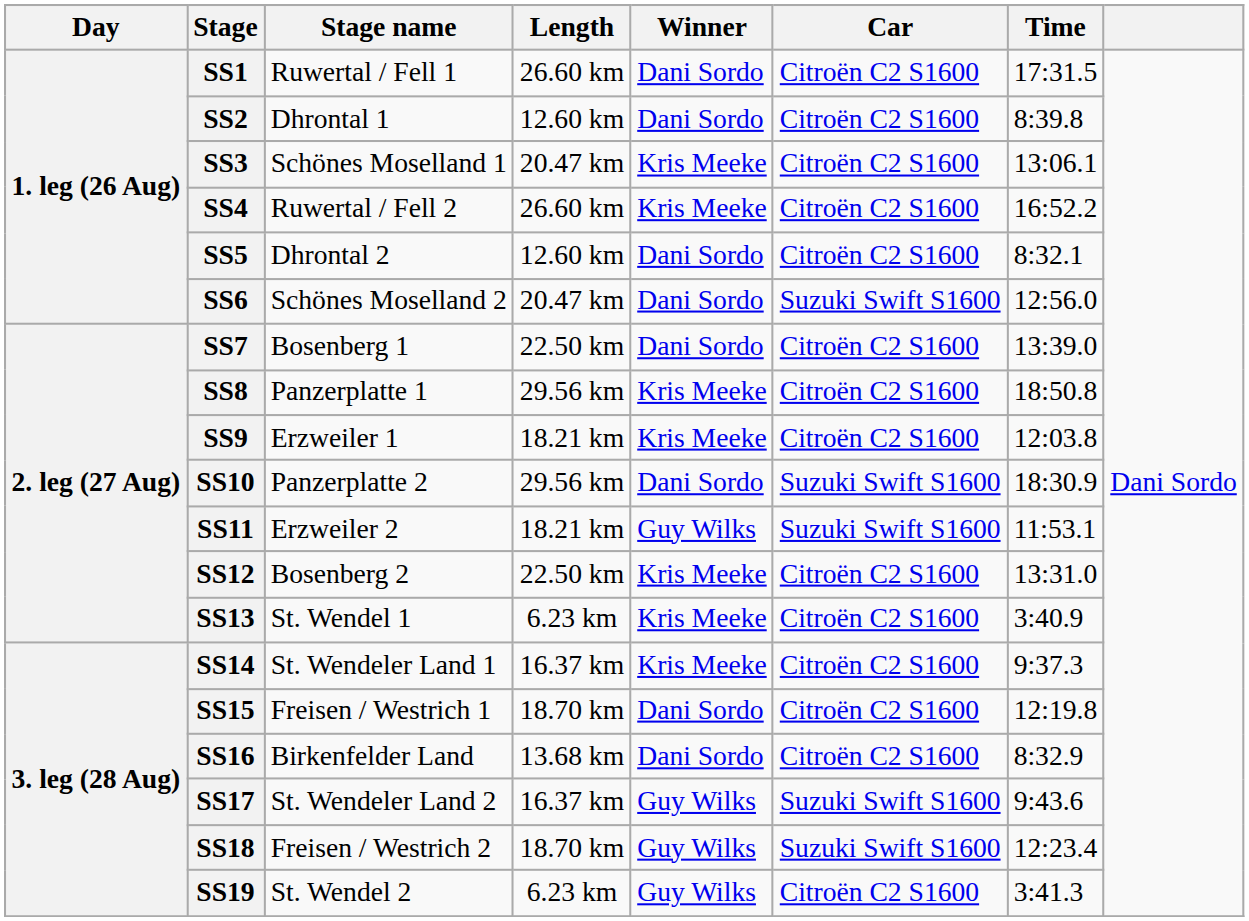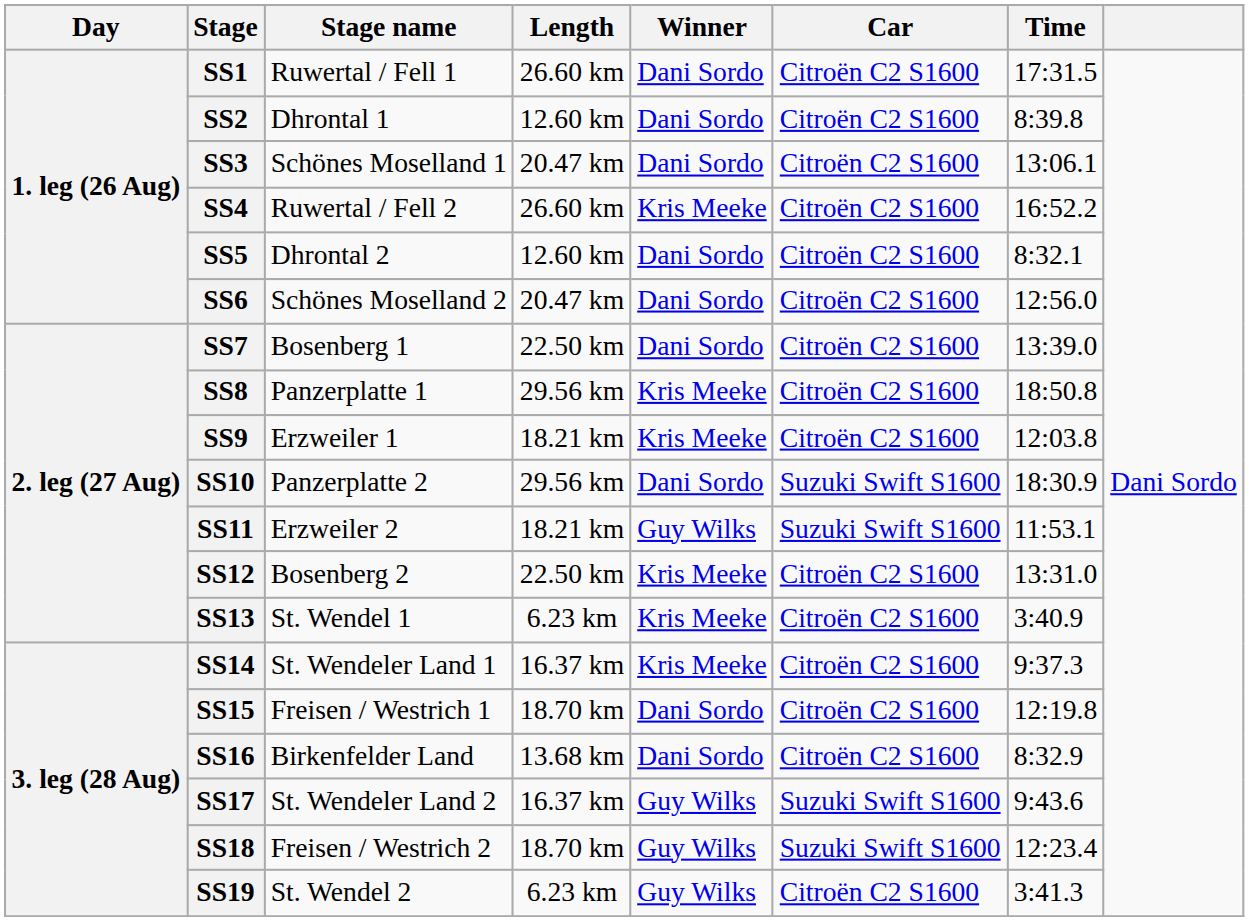 <table class="wikitable" style="font-size: 85%;">
 <tr>
 <th>Day</th>
 <th>Stage</th>
 <th>Stage name</th>
 <th>Length</th>
 <th>Winner</th>
 <th>Car</th>
 <th>Time</th>
 <th></th>
 </tr>
 <tr>
 <th rowspan="6">1. leg (26 Aug)</th>
 <th>SS1</th>
 <td>Ruwertal / Fell 1</td>
 <td align="center">26.60 km</td>
 <td> <a href='#'>Dani Sordo</a></td>
 <td><a href='#'>Citroën C2 S1600</a></td>
 <td>17:31.5</td>
 <td rowspan="19"> <a href='#'>Dani Sordo</a></td>
 </tr>
 <tr>
 <th>SS2</th>
 <td>Dhrontal 1</td>
 <td align="center">12.60 km</td>
 <td> <a href='#'>Dani Sordo</a></td>
 <td><a href='#'>Citroën C2 S1600</a></td>
 <td>8:39.8</td>
 </tr>
 <tr>
 <th>SS3</th>
 <td>Schönes Moselland 1</td>
 <td align="center">20.47 km</td>
-<td> <a href='#'>Kris Meeke</a></td>
+<td> <a href='#'>Dani Sordo</a></td>
 <td><a href='#'>Citroën C2 S1600</a></td>
 <td>13:06.1</td>
 </tr>
 <tr>
 <th>SS4</th>
 <td>Ruwertal / Fell 2</td>
 <td align="center">26.60 km</td>
 <td> <a href='#'>Kris Meeke</a></td>
 <td><a href='#'>Citroën C2 S1600</a></td>
 <td>16:52.2</td>
 </tr>
 <tr>
 <th>SS5</th>
 <td>Dhrontal 2</td>
 <td align="center">12.60 km</td>
 <td> <a href='#'>Dani Sordo</a></td>
 <td><a href='#'>Citroën C2 S1600</a></td>
 <td>8:32.1</td>
 </tr>
 <tr>
 <th>SS6</th>
 <td>Schönes Moselland 2</td>
 <td align="center">20.47 km</td>
 <td> <a href='#'>Dani Sordo</a></td>
-<td><a href='#'>Suzuki Swift S1600</a></td>
+<td><a href='#'>Citroën C2 S1600</a></td>
 <td>12:56.0</td>
 </tr>
 <tr>
 <th rowspan="7">2. leg (27 Aug)</th>
 <th>SS7</th>
 <td>Bosenberg 1</td>
 <td align="center">22.50 km</td>
 <td> <a href='#'>Dani Sordo</a></td>
 <td><a href='#'>Citroën C2 S1600</a></td>
 <td>13:39.0</td>
 </tr>
 <tr>
 <th>SS8</th>
 <td>Panzerplatte 1</td>
 <td align="center">29.56 km</td>
 <td> <a href='#'>Kris Meeke</a></td>
 <td><a href='#'>Citroën C2 S1600</a></td>
 <td>18:50.8</td>
 </tr>
 <tr>
 <th>SS9</th>
 <td>Erzweiler 1</td>
 <td align="center">18.21 km</td>
 <td> <a href='#'>Kris Meeke</a></td>
 <td><a href='#'>Citroën C2 S1600</a></td>
 <td>12:03.8</td>
 </tr>
 <tr>
 <th>SS10</th>
 <td>Panzerplatte 2</td>
 <td align="center">29.56 km</td>
 <td> <a href='#'>Dani Sordo</a></td>
 <td><a href='#'>Suzuki Swift S1600</a></td>
 <td>18:30.9</td>
 </tr>
 <tr>
 <th>SS11</th>
 <td>Erzweiler 2</td>
 <td align="center">18.21 km</td>
 <td> <a href='#'>Guy Wilks</a></td>
 <td><a href='#'>Suzuki Swift S1600</a></td>
 <td>11:53.1</td>
 </tr>
 <tr>
 <th>SS12</th>
 <td>Bosenberg 2</td>
 <td align="center">22.50 km</td>
 <td> <a href='#'>Kris Meeke</a></td>
 <td><a href='#'>Citroën C2 S1600</a></td>
 <td>13:31.0</td>
 </tr>
 <tr>
 <th>SS13</th>
 <td>St. Wendel 1</td>
 <td align="center">6.23 km</td>
 <td> <a href='#'>Kris Meeke</a></td>
 <td><a href='#'>Citroën C2 S1600</a></td>
 <td>3:40.9</td>
 </tr>
 <tr>
 <th rowspan="6">3. leg (28 Aug)</th>
 <th>SS14</th>
 <td>St. Wendeler Land 1</td>
 <td align="center">16.37 km</td>
 <td> <a href='#'>Kris Meeke</a></td>
 <td><a href='#'>Citroën C2 S1600</a></td>
 <td>9:37.3</td>
 </tr>
 <tr>
 <th>SS15</th>
 <td>Freisen / Westrich 1</td>
 <td align="center">18.70 km</td>
 <td> <a href='#'>Dani Sordo</a></td>
 <td><a href='#'>Citroën C2 S1600</a></td>
 <td>12:19.8</td>
 </tr>
 <tr>
 <th>SS16</th>
 <td>Birkenfelder Land</td>
 <td align="center">13.68 km</td>
 <td> <a href='#'>Dani Sordo</a></td>
 <td><a href='#'>Citroën C2 S1600</a></td>
 <td>8:32.9</td>
 </tr>
 <tr>
 <th>SS17</th>
 <td>St. Wendeler Land 2</td>
 <td align="center">16.37 km</td>
 <td> <a href='#'>Guy Wilks</a></td>
 <td><a href='#'>Suzuki Swift S1600</a></td>
 <td>9:43.6</td>
 </tr>
 <tr>
 <th>SS18</th>
 <td>Freisen / Westrich 2</td>
 <td align="center">18.70 km</td>
 <td> <a href='#'>Guy Wilks</a></td>
 <td><a href='#'>Suzuki Swift S1600</a></td>
 <td>12:23.4</td>
 </tr>
 <tr>
 <th>SS19</th>
 <td>St. Wendel 2</td>
 <td align="center">6.23 km</td>
 <td> <a href='#'>Guy Wilks</a></td>
 <td><a href='#'>Citroën C2 S1600</a></td>
 <td>3:41.3</td>
 </tr>
 <tr>
 </tr>
 </table>
